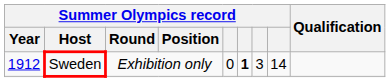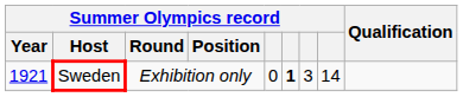 <table class="wikitable" style="text-align: center;">
 <tr>
 <th colspan=8><a href='#'>Summer Olympics record</a></th>
 <th rowspan=2>Qualification</th>
 </tr>
 <tr>
 <th>Year</th>
 <th>Host</th>
 <th>Round</th>
 <th>Position</th>
 <th></th>
 <th></th>
 <th></th>
 <th></th>
 </tr>
 <tr>
-<td><a href='#'>1912</a></td>
+<td><a href='#'>1921</a></td>
 <td style="border: 3px solid red">Sweden</td>
 <td colspan=2><em>Exhibition only</em></td>
 <td>0</td>
 <td><strong>1</strong></td>
 <td>3</td>
 <td>14</td>
 <td></td>
 </tr>
 </table>
